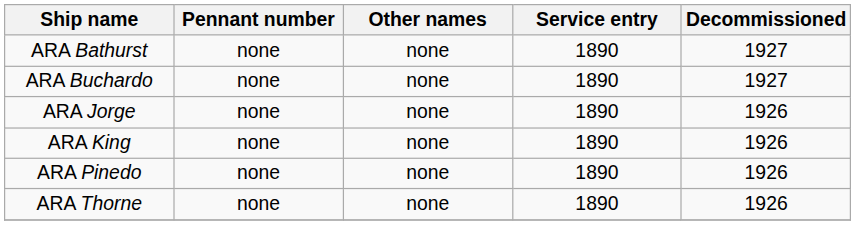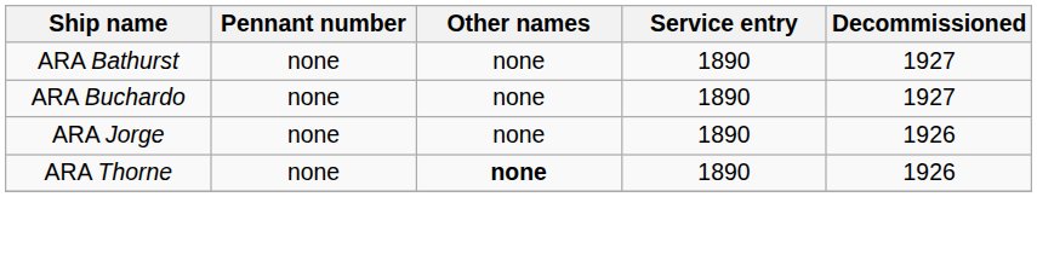 <table class="wikitable">
 <tr>
 <th width="20%" align="left">Ship name</th>
 <th width="20%" align="center">Pennant number</th>
 <th width="20%" align="center">Other names</th>
 <th width="20%" align="center">Service entry</th>
 <th width="20%" align="center">Decommissioned</th>
 </tr>
 <tr>
 <td align="center">ARA <em>Bathurst</em></td>
 <td align="center">none</td>
 <td align="center">none</td>
 <td align="center">1890</td>
 <td align="center">1927</td>
 </tr>
 <tr>
 <td align="center">ARA <em>Buchardo</em></td>
 <td align="center">none</td>
 <td align="center">none</td>
 <td align="center">1890</td>
 <td align="center">1927</td>
 </tr>
 <tr>
 <td align="center">ARA <em>Jorge</em></td>
 <td align="center">none</td>
 <td align="center">none</td>
 <td align="center">1890</td>
 <td align="center">1926</td>
 </tr>
 <tr>
-<td align="center">ARA <em>King</em></td>
-<td align="center">none</td>
-<td align="center">none</td>
-<td align="center">1890</td>
-<td align="center">1926</td>
-</tr>
-<tr>
-<td align="center">ARA <em>Pinedo</em></td>
-<td align="center">none</td>
-<td align="center">none</td>
-<td align="center">1890</td>
-<td align="center">1926</td>
-</tr>
-<tr>
 <td align="center">ARA <em>Thorne</em></td>
 <td align="center">none</td>
-<td align="center">none</td>
+<td align="center"><strong>none</strong></td>
 <td align="center">1890</td>
 <td align="center">1926</td>
 </tr>
 <tr>
 </tr>
 </table>
